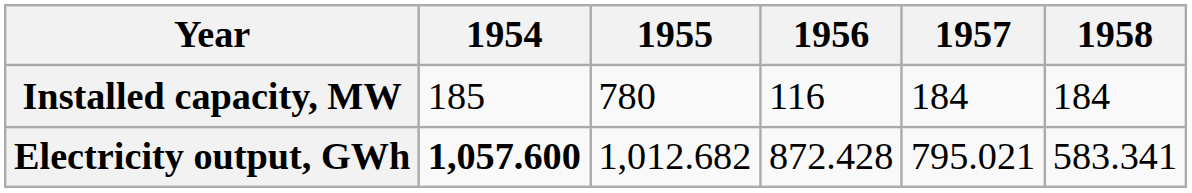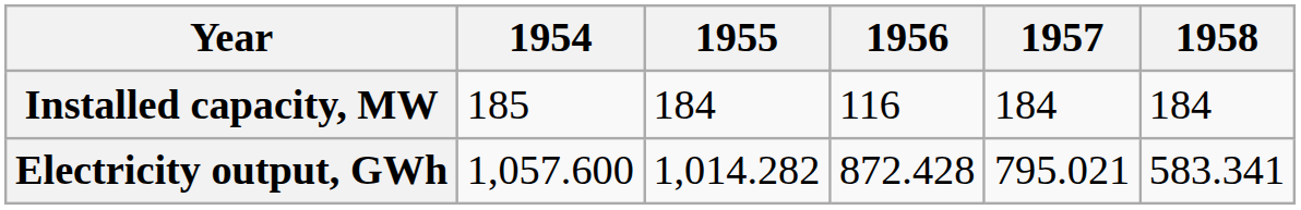 <table class="wikitable">
 <tr>
 <th>Year</th>
 <th>1954</th>
 <th>1955</th>
 <th>1956</th>
 <th>1957</th>
 <th>1958</th>
 </tr>
 <tr>
 <th>Installed capacity, MW</th>
 <td>185</td>
-<td>780</td>
+<td>184</td>
 <td>116</td>
 <td>184</td>
 <td>184</td>
 </tr>
 <tr>
 <th>Electricity output, GWh</th>
-<td><strong>1,057.600</strong></td>
-<td>1,012.682</td>
+<td>1,057.600</td>
+<td>1,014.282</td>
 <td>872.428</td>
 <td>795.021</td>
 <td>583.341</td>
 </tr>
 </table>
